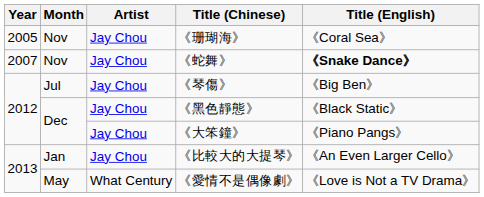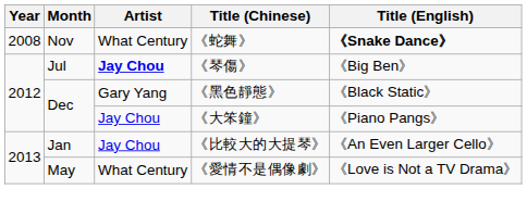 <table class="wikitable">
 <tr>
 <th>Year</th>
 <th>Month</th>
 <th>Artist</th>
 <th>Title (Chinese)</th>
 <th>Title (English)</th>
 </tr>
 <tr>
-<td>2005</td>
+<td>2008</td>
 <td>Nov</td>
-<td><a href='#'>Jay Chou</a></td>
-<td>《珊瑚海》</td>
-<td>《Coral Sea》</td>
-</tr>
-<tr>
-<td>2007</td>
-<td>Nov</td>
-<td><a href='#'>Jay Chou</a></td>
+<td>What Century</td>
 <td>《蛇舞》</td>
 <td><strong>《Snake Dance》</strong></td>
 </tr>
 <tr>
 <td rowspan="3">2012</td>
 <td>Jul</td>
-<td><a href='#'>Jay Chou</a></td>
+<td><strong><a href='#'>Jay Chou</a></strong></td>
 <td>《琴傷》</td>
 <td>《Big Ben》</td>
 </tr>
 <tr>
 <td rowspan="2">Dec</td>
-<td><a href='#'>Jay Chou</a></td>
+<td>Gary Yang</td>
 <td>《黑色靜態》</td>
 <td>《Black Static》</td>
 </tr>
 <tr>
 <td><a href='#'>Jay Chou</a></td>
 <td>《大笨鐘》</td>
 <td>《Piano Pangs》</td>
 </tr>
 <tr>
 <td rowspan="2">2013</td>
 <td>Jan</td>
 <td><a href='#'>Jay Chou</a></td>
 <td>《比較大的大提琴》</td>
 <td>《An Even Larger Cello》</td>
 </tr>
 <tr>
 <td>May</td>
 <td>What Century</td>
 <td>《愛情不是偶像劇》</td>
 <td>《Love is Not a TV Drama》</td>
 </tr>
 </table>
